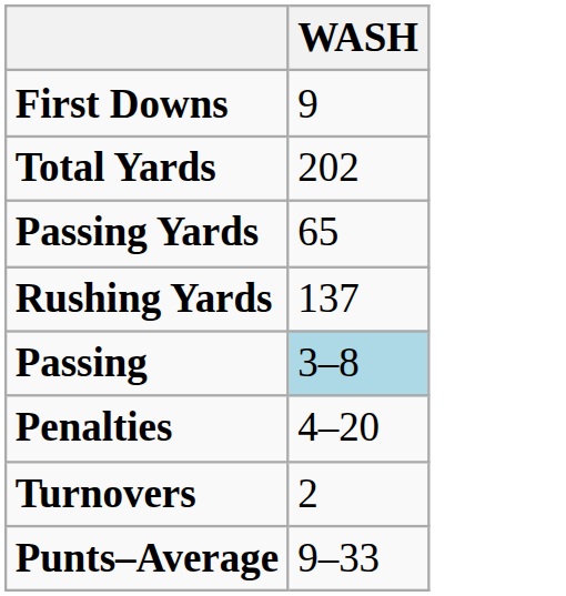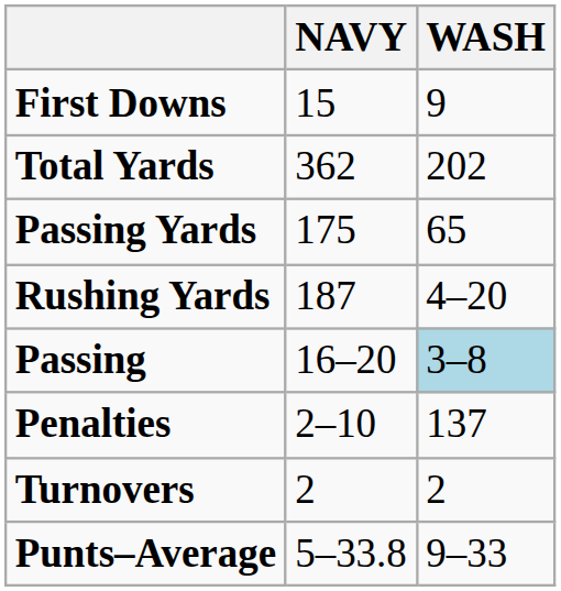 <table class="wikitable">
 <tr>
 <th></th>
+<th>NAVY</th>
 <th>WASH</th>
 </tr>
 <tr>
 <td><strong>First Downs</strong></td>
+<td>15</td>
 <td>9</td>
 </tr>
 <tr>
 <td><strong>Total Yards</strong></td>
+<td>362</td>
 <td>202</td>
 </tr>
 <tr>
 <td><strong>Passing Yards</strong></td>
+<td>175</td>
 <td>65</td>
 </tr>
 <tr>
 <td><strong>Rushing Yards</strong></td>
-<td>137</td>
+<td>187</td>
+<td>4–20</td>
 </tr>
 <tr>
 <td><strong>Passing</strong></td>
+<td>16–20</td>
 <td style="background: lightblue;">3–8</td>
 </tr>
 <tr>
 <td><strong>Penalties</strong></td>
-<td>4–20</td>
+<td>2–10</td>
+<td>137</td>
 </tr>
 <tr>
 <td><strong>Turnovers</strong></td>
 <td>2</td>
+<td>2</td>
 </tr>
 <tr>
 <td><strong>Punts–Average</strong></td>
+<td>5–33.8</td>
 <td>9–33</td>
 </tr>
 </table>
